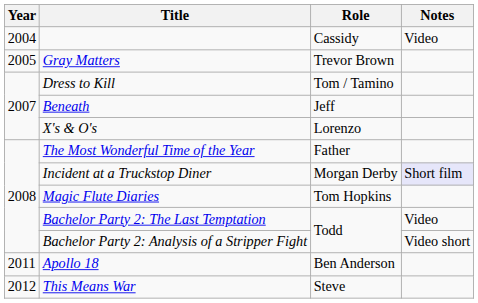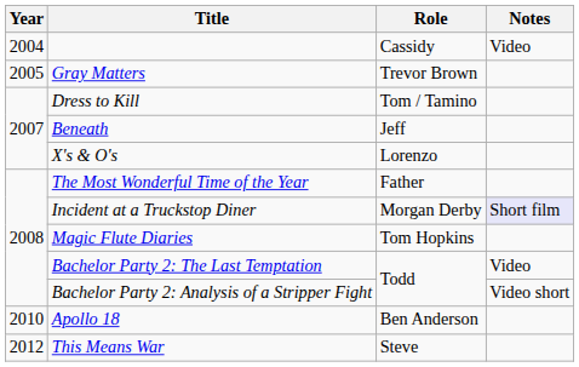 <table class="wikitable sortable">
 <tr>
 <th>Year</th>
 <th>Title</th>
 <th>Role</th>
 <th class="unsortable">Notes</th>
 </tr>
 <tr>
 <td>2004</td>
 <td><em></em></td>
 <td>Cassidy</td>
 <td>Video</td>
 </tr>
 <tr>
 <td>2005</td>
 <td><em><a href='#'>Gray Matters</a></em></td>
 <td>Trevor Brown</td>
 <td></td>
 </tr>
 <tr>
 <td rowspan=3>2007</td>
 <td><em>Dress to Kill</em></td>
 <td>Tom / Tamino</td>
 <td></td>
 </tr>
 <tr>
 <td><em><a href='#'>Beneath</a></em></td>
 <td>Jeff</td>
 <td></td>
 </tr>
 <tr>
 <td><em>X's & O's</em></td>
 <td>Lorenzo</td>
 <td></td>
 </tr>
 <tr>
 <td rowspan=5>2008</td>
 <td data-sort-value="Most Wonderful Time of the Year, The"><em><a href='#'>The Most Wonderful Time of the Year</a></em></td>
 <td>Father</td>
 <td></td>
 </tr>
 <tr>
 <td><em>Incident at a Truckstop Diner</em></td>
 <td>Morgan Derby</td>
 <td style="background: lavender;">Short film</td>
 </tr>
 <tr>
 <td><em><a href='#'>Magic Flute Diaries</a></em></td>
 <td>Tom Hopkins</td>
 <td></td>
 </tr>
 <tr>
 <td><em><a href='#'>Bachelor Party 2: The Last Temptation</a></em></td>
 <td rowspan=2>Todd</td>
 <td>Video</td>
 </tr>
 <tr>
 <td><em>Bachelor Party 2: Analysis of a Stripper Fight</em></td>
 <td>Video short</td>
 </tr>
 <tr>
-<td>2011</td>
+<td>2010</td>
 <td><em><a href='#'>Apollo 18</a></em></td>
 <td>Ben Anderson</td>
 <td></td>
 </tr>
 <tr>
 <td>2012</td>
 <td><em><a href='#'>This Means War</a></em></td>
 <td>Steve</td>
 <td></td>
 </tr>
 </table>
